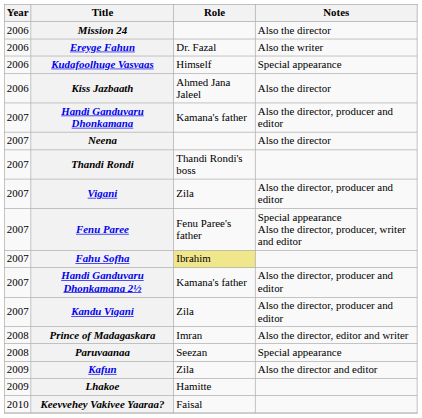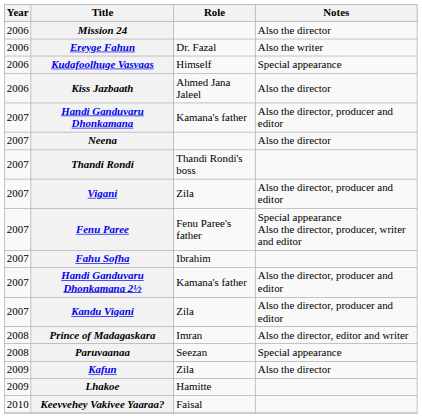 <table class="wikitable sortable plainrowheaders">
 <tr style="background:#ccc; text-align:center;">
 <th scope="col">Year</th>
 <th scope="col">Title</th>
 <th scope="col">Role</th>
 <th scope="col">Notes</th>
 </tr>
 <tr>
 <td>2006</td>
 <th scope="row"><em>Mission 24</em></th>
 <td></td>
 <td>Also the director</td>
 </tr>
 <tr>
 <td>2006</td>
 <th scope="row"><em><a href='#'>Ereyge Fahun</a></em></th>
 <td>Dr. Fazal</td>
 <td>Also the writer</td>
 </tr>
 <tr>
 <td>2006</td>
 <th scope="row"><em><a href='#'>Kudafoolhuge Vasvaas</a></em></th>
 <td>Himself</td>
 <td>Special appearance</td>
 </tr>
 <tr>
 <td>2006</td>
 <th scope="row"><em>Kiss Jazbaath</em></th>
 <td>Ahmed Jana Jaleel</td>
 <td>Also the director</td>
 </tr>
 <tr>
 <td>2007</td>
 <th scope="row"><em><a href='#'>Handi Ganduvaru Dhonkamana</a></em></th>
 <td>Kamana's father</td>
 <td>Also the director, producer and editor</td>
 </tr>
 <tr>
 <td>2007</td>
 <th scope="row"><em>Neena</em></th>
 <td></td>
 <td>Also the director</td>
 </tr>
 <tr>
 <td>2007</td>
 <th scope="row"><em>Thandi Rondi</em></th>
 <td>Thandi Rondi's boss</td>
 <td></td>
 </tr>
 <tr>
 <td>2007</td>
 <th scope="row"><em><a href='#'>Vigani</a></em></th>
 <td>Zila</td>
 <td>Also the director, producer and editor</td>
 </tr>
 <tr>
 <td>2007</td>
 <th scope="row"><em><a href='#'>Fenu Paree</a></em></th>
 <td>Fenu Paree's father</td>
 <td>Special appearance<br>Also the director, producer, writer and editor</td>
 </tr>
 <tr>
 <td>2007</td>
 <th scope="row"><em><a href='#'>Fahu Sofha</a></em></th>
-<td style="background: khaki;">Ibrahim</td>
+<td>Ibrahim</td>
 <td></td>
 </tr>
 <tr>
 <td>2007</td>
 <th scope="row"><em><a href='#'>Handi Ganduvaru Dhonkamana 2½</a></em></th>
 <td>Kamana's father</td>
 <td>Also the director, producer and editor</td>
 </tr>
 <tr>
 <td>2007</td>
 <th scope="row"><em><a href='#'>Kandu Vigani</a></em></th>
 <td>Zila</td>
 <td>Also the director, producer and editor</td>
 </tr>
 <tr>
 <td>2008</td>
 <th scope="row"><em>Prince of Madagaskara</em></th>
 <td>Imran</td>
 <td>Also the director, editor and writer</td>
 </tr>
 <tr>
 <td>2008</td>
 <th scope="row"><em>Paruvaanaa</em></th>
 <td>Seezan</td>
 <td>Special appearance</td>
 </tr>
 <tr>
 <td>2009</td>
 <th scope="row"><em><a href='#'>Kafun</a></em></th>
 <td>Zila</td>
-<td>Also the director and editor</td>
+<td>Also the director</td>
 </tr>
 <tr>
 <td>2009</td>
 <th scope="row"><em>Lhakoe</em></th>
 <td>Hamitte</td>
 <td></td>
 </tr>
 <tr>
 <td>2010</td>
 <th scope="row"><em>Keevvehey Vakivee Yaaraa?</em></th>
 <td>Faisal</td>
 <td></td>
 </tr>
 <tr>
 </tr>
 </table>
